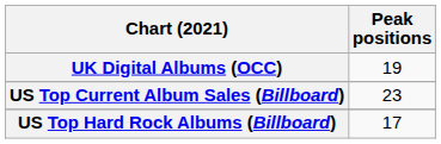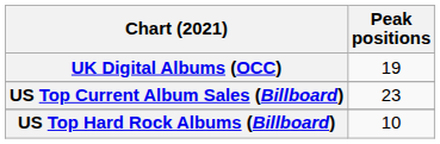 <table class="wikitable sortable plainrowheaders" style="text-align:center">
 <tr>
 <th scope="col">Chart (2021)</th>
 <th scope="col">Peak<br>positions</th>
 </tr>
 <tr>
 <th scope="row"><a href='#'>UK Digital Albums</a> (<a href='#'>OCC</a>)</th>
 <td>19</td>
 </tr>
 <tr>
 </tr>
 <tr>
 </tr>
 <tr>
 <th scope="row">US <a href='#'>Top Current Album Sales</a> (<em><a href='#'>Billboard</a></em>)</th>
 <td>23</td>
 </tr>
 <tr>
 </tr>
 <tr>
 </tr>
 <tr>
 </tr>
 <tr>
 <th scope="row">US <a href='#'>Top Hard Rock Albums</a> (<em><a href='#'>Billboard</a></em>)</th>
-<td>17</td>
+<td>10</td>
 </tr>
 </table>
